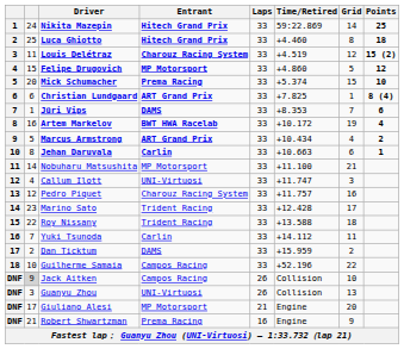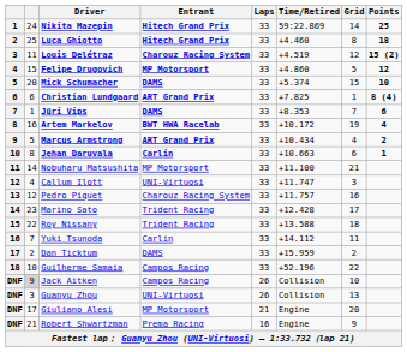 <table class="wikitable" style="font-size: 85%;">
 <tr>
 <th></th>
 <th></th>
 <th>Driver</th>
 <th>Entrant</th>
 <th>Laps</th>
 <th>Time/Retired</th>
 <th>Grid</th>
 <th>Points</th>
 </tr>
 <tr>
 <th>1</th>
 <td align="center">24</td>
 <td> <strong><a href='#'>Nikita Mazepin</a></strong></td>
 <td><strong><a href='#'>Hitech Grand Prix</a></strong></td>
 <td align="center">33</td>
 <td>59:22.869</td>
 <td align="center">14</td>
 <td align="center"><strong>25</strong></td>
 </tr>
 <tr>
 <th>2</th>
 <td align="center">25</td>
 <td> <strong><a href='#'>Luca Ghiotto</a></strong></td>
 <td><strong><a href='#'>Hitech Grand Prix</a></strong></td>
 <td align="center">33</td>
 <td>+4.460</td>
 <td align="center">8</td>
 <td align="center"><strong>18</strong></td>
 </tr>
 <tr>
 <th>3</th>
 <td align="center">11</td>
 <td> <strong><a href='#'>Louis Delétraz</a></strong></td>
 <td><strong><a href='#'>Charouz Racing System</a></strong></td>
 <td align="center">33</td>
 <td>+4.519</td>
 <td align="center">12</td>
 <td align="center"><strong>15 (2)</strong></td>
 </tr>
 <tr>
 <th>4</th>
 <td align="center">15</td>
 <td> <strong><a href='#'>Felipe Drugovich</a></strong></td>
 <td><strong><a href='#'>MP Motorsport</a></strong></td>
 <td align="center">33</td>
 <td>+4.860</td>
 <td align="center">5</td>
 <td align="center"><strong>12</strong></td>
 </tr>
 <tr>
 <th>5</th>
 <td align="center">20</td>
 <td> <strong><a href='#'>Mick Schumacher</a></strong></td>
-<td><strong><a href='#'>Prema Racing</a></strong></td>
+<td><strong><a href='#'>DAMS</a></strong></td>
 <td align="center">33</td>
 <td>+5.374</td>
 <td align="center">15</td>
 <td align="center"><strong>10</strong></td>
 </tr>
 <tr>
 <th>6</th>
 <td align="center">6</td>
 <td> <strong><a href='#'>Christian Lundgaard</a></strong></td>
 <td><strong><a href='#'>ART Grand Prix</a></strong></td>
 <td align="center">33</td>
 <td>+7.825</td>
 <td align="center">1</td>
 <td align="center"><strong>8 (4)</strong></td>
 </tr>
 <tr>
 <th>7</th>
 <td align="center">1</td>
 <td> <strong><a href='#'>Jüri Vips</a></strong></td>
 <td><strong><a href='#'>DAMS</a></strong></td>
 <td align="center">33</td>
 <td>+8.353</td>
 <td align="center">7</td>
 <td align="center"><strong>6</strong></td>
 </tr>
 <tr>
 <th>8</th>
 <td align="center">16</td>
 <td> <strong><a href='#'>Artem Markelov</a></strong></td>
 <td><strong><a href='#'>BWT HWA Racelab</a></strong></td>
 <td align="center">33</td>
 <td>+10.172</td>
 <td align="center">19</td>
 <td align="center"><strong>4</strong></td>
 </tr>
 <tr>
 <th>9</th>
 <td align="center">5</td>
 <td> <strong><a href='#'>Marcus Armstrong</a></strong></td>
 <td><strong><a href='#'>ART Grand Prix</a></strong></td>
 <td align="center">33</td>
 <td>+10.434</td>
 <td align="center">4</td>
 <td align="center"><strong>2</strong></td>
 </tr>
 <tr>
 <th>10</th>
 <td align="center">8</td>
 <td> <strong><a href='#'>Jehan Daruvala</a></strong></td>
 <td><strong><a href='#'>Carlin</a></strong></td>
 <td align="center">33</td>
 <td>+10.663</td>
 <td align="center">6</td>
 <td align="center"><strong>1</strong></td>
 </tr>
 <tr>
 <th>11</th>
 <td align="center">14</td>
 <td> <a href='#'>Nobuharu Matsushita</a></td>
 <td><a href='#'>MP Motorsport</a></td>
 <td align="center">33</td>
 <td>+11.100</td>
 <td align="center">21</td>
 <td align="center"></td>
 </tr>
 <tr>
 <th>12</th>
 <td align="center">4</td>
 <td> <a href='#'>Callum Ilott</a></td>
 <td><a href='#'>UNI-Virtuosi</a></td>
 <td align="center">33</td>
 <td>+11.747</td>
 <td align="center">3</td>
 <td></td>
 </tr>
 <tr>
 <th>13</th>
 <td align="center">12</td>
 <td> <a href='#'>Pedro Piquet</a></td>
 <td><a href='#'>Charouz Racing System</a></td>
 <td align="center">33</td>
 <td>+11.757</td>
 <td align="center">16</td>
 <td></td>
 </tr>
 <tr>
 <th>14</th>
 <td align="center">23</td>
 <td> <a href='#'>Marino Sato</a></td>
 <td><a href='#'>Trident Racing</a></td>
 <td align="center">33</td>
 <td>+12.428</td>
 <td align="center">17</td>
 <td></td>
 </tr>
 <tr>
 <th>15</th>
 <td align="center">22</td>
 <td> <a href='#'>Roy Nissany</a></td>
 <td><a href='#'>Trident Racing</a></td>
 <td align="center">33</td>
 <td>+13.588</td>
 <td align="center">18</td>
 <td></td>
 </tr>
 <tr>
 <th>16</th>
 <td align="center">7</td>
 <td> <a href='#'>Yuki Tsunoda</a></td>
 <td><a href='#'>Carlin</a></td>
 <td align="center">33</td>
 <td>+14.112</td>
 <td align="center">11</td>
 <td></td>
 </tr>
 <tr>
 <th>17</th>
 <td align="center">2</td>
 <td> <a href='#'>Dan Ticktum</a></td>
 <td><a href='#'>DAMS</a></td>
 <td align="center">33</td>
 <td>+15.959</td>
 <td align="center">2</td>
 <td></td>
 </tr>
 <tr>
 <th>18</th>
 <td align="center">10</td>
 <td> <a href='#'>Guilherme Samaia</a></td>
 <td><a href='#'>Campos Racing</a></td>
 <td align="center">33</td>
 <td>+52.196</td>
 <td align="center">22</td>
 <td></td>
 </tr>
 <tr>
 <th>DNF</th>
 <td align="center" style="background: lightgrey;">9</td>
 <td> <a href='#'>Jack Aitken</a></td>
 <td><a href='#'>Campos Racing</a></td>
 <td align="center">26</td>
 <td>Collision</td>
 <td align="center">10</td>
 <td></td>
 </tr>
 <tr>
 <th>DNF</th>
 <td align="center">3</td>
 <td> <a href='#'>Guanyu Zhou</a></td>
 <td><a href='#'>UNI-Virtuosi</a></td>
 <td align="center">26</td>
 <td>Collision</td>
 <td align="center">13</td>
 <td></td>
 </tr>
 <tr>
 <th>DNF</th>
 <td align="center">17</td>
 <td> <a href='#'>Giuliano Alesi</a></td>
 <td><a href='#'>MP Motorsport</a></td>
 <td align="center">21</td>
 <td>Engine</td>
 <td align="center">20</td>
 <td></td>
 </tr>
 <tr>
 <th>DNF</th>
 <td align="center">21</td>
 <td> <a href='#'>Robert Shwartzman</a></td>
 <td><a href='#'>Prema Racing</a></td>
 <td align="center">16</td>
 <td>Engine</td>
 <td align="center">9</td>
 <td></td>
 </tr>
 <tr>
 <th colspan="8" align="center"><em>Fastest lap： <a href='#'>Guanyu Zhou</a> (<a href='#'>UNI-Virtuosi</a>) — 1:33.732（lap 21)</em></th>
 </tr>
 </table>
